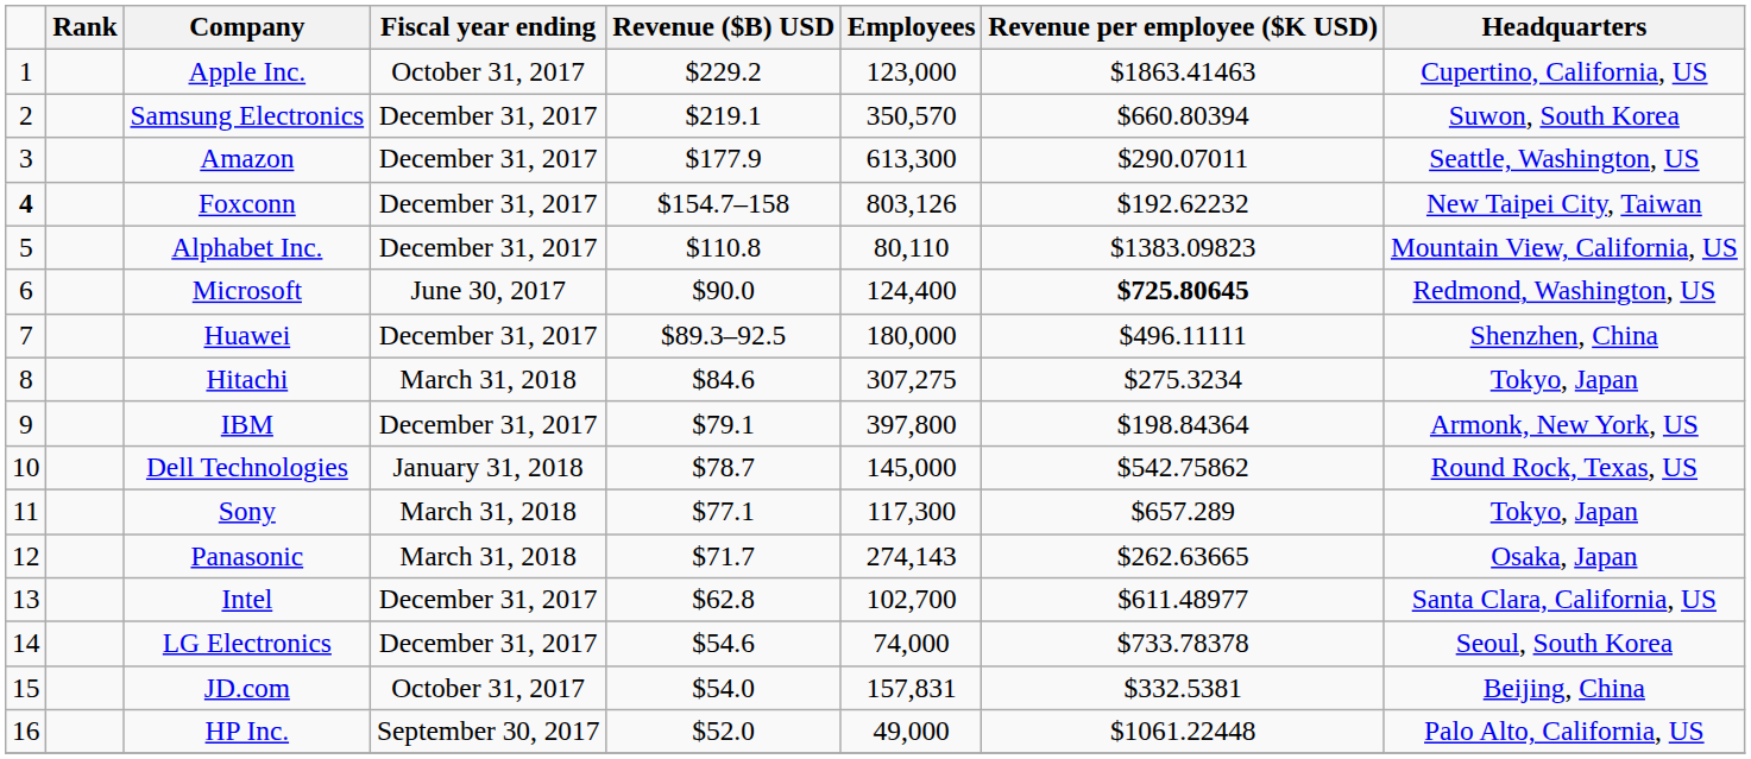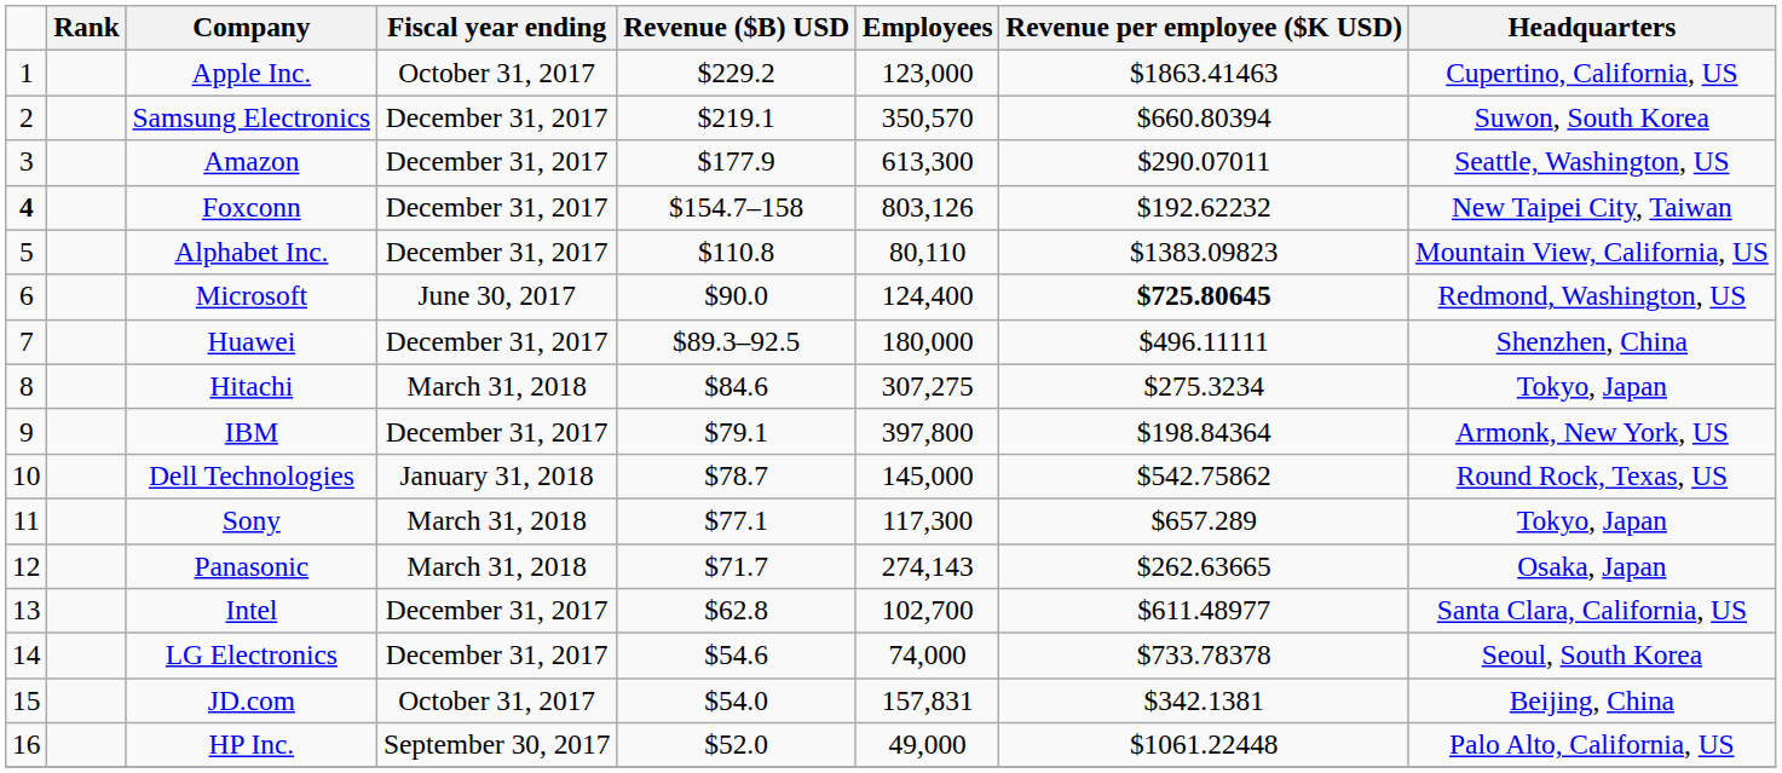 <table class="wikitable sortable plainrowheads" style="text-align:center">
 <tr>
 <td></td>
 <th>Rank</th>
 <th>Company</th>
 <th>Fiscal year ending</th>
 <th>Revenue ($B) USD</th>
 <th>Employees</th>
 <th>Revenue per employee ($K USD)</th>
 <th>Headquarters</th>
 </tr>
 <tr>
 <td>1</td>
 <td></td>
 <td><a href='#'>Apple Inc.</a></td>
 <td>October 31, 2017</td>
 <td>$229.2</td>
 <td>123,000</td>
 <td>$1863.41463</td>
 <td><a href='#'>Cupertino, California</a>, <a href='#'>US</a></td>
 </tr>
 <tr>
 <td>2</td>
 <td></td>
 <td><a href='#'>Samsung Electronics</a></td>
 <td>December 31, 2017</td>
 <td>$219.1</td>
 <td>350,570</td>
 <td>$660.80394</td>
 <td><a href='#'>Suwon</a>, <a href='#'>South Korea</a></td>
 </tr>
 <tr>
 <td>3</td>
 <td></td>
 <td><a href='#'>Amazon</a></td>
 <td>December 31, 2017</td>
 <td>$177.9</td>
 <td>613,300</td>
 <td>$290.07011</td>
 <td><a href='#'>Seattle, Washington</a>, <a href='#'>US</a></td>
 </tr>
 <tr>
 <td><strong>4</strong></td>
 <td></td>
 <td><a href='#'>Foxconn</a></td>
 <td>December 31, 2017</td>
 <td>$154.7–158</td>
 <td>803,126</td>
 <td>$192.62232</td>
 <td><a href='#'>New Taipei City</a>, <a href='#'>Taiwan</a></td>
 </tr>
 <tr>
 <td>5</td>
 <td></td>
 <td><a href='#'>Alphabet Inc.</a></td>
 <td>December 31, 2017</td>
 <td>$110.8</td>
 <td>80,110</td>
 <td>$1383.09823</td>
 <td><a href='#'>Mountain View, California</a>, <a href='#'>US</a></td>
 </tr>
 <tr>
 <td>6</td>
 <td></td>
 <td><a href='#'>Microsoft</a></td>
 <td>June 30, 2017</td>
 <td>$90.0</td>
 <td>124,400</td>
 <td><strong>$725.80645</strong></td>
 <td><a href='#'>Redmond, Washington</a>, <a href='#'>US</a></td>
 </tr>
 <tr>
 <td>7</td>
 <td></td>
 <td><a href='#'>Huawei</a></td>
 <td>December 31, 2017</td>
 <td>$89.3–92.5</td>
 <td>180,000</td>
 <td>$496.11111</td>
 <td><a href='#'>Shenzhen</a>, <a href='#'>China</a></td>
 </tr>
 <tr>
 <td>8</td>
 <td></td>
 <td><a href='#'>Hitachi</a></td>
 <td>March 31, 2018</td>
 <td>$84.6</td>
 <td>307,275</td>
 <td>$275.3234</td>
 <td><a href='#'>Tokyo</a>, <a href='#'>Japan</a></td>
 </tr>
 <tr>
 <td>9</td>
 <td></td>
 <td><a href='#'>IBM</a></td>
 <td>December 31, 2017</td>
 <td>$79.1</td>
 <td>397,800</td>
 <td>$198.84364</td>
 <td><a href='#'>Armonk, New York</a>, <a href='#'>US</a></td>
 </tr>
 <tr>
 <td>10</td>
 <td></td>
 <td><a href='#'>Dell Technologies</a></td>
 <td>January 31, 2018</td>
 <td>$78.7</td>
 <td>145,000</td>
 <td>$542.75862</td>
 <td><a href='#'>Round Rock, Texas</a>, <a href='#'>US</a></td>
 </tr>
 <tr>
 <td>11</td>
 <td></td>
 <td><a href='#'>Sony</a></td>
 <td>March 31, 2018</td>
 <td>$77.1</td>
 <td>117,300</td>
 <td>$657.289</td>
 <td><a href='#'>Tokyo</a>, <a href='#'>Japan</a></td>
 </tr>
 <tr>
 <td>12</td>
 <td></td>
 <td><a href='#'>Panasonic</a></td>
 <td>March 31, 2018</td>
 <td>$71.7</td>
 <td>274,143</td>
 <td>$262.63665</td>
 <td><a href='#'>Osaka</a>, <a href='#'>Japan</a></td>
 </tr>
 <tr>
 <td>13</td>
 <td></td>
 <td><a href='#'>Intel</a></td>
 <td>December 31, 2017</td>
 <td>$62.8</td>
 <td>102,700</td>
 <td>$611.48977</td>
 <td><a href='#'>Santa Clara, California</a>, <a href='#'>US</a></td>
 </tr>
 <tr>
 <td>14</td>
 <td></td>
 <td><a href='#'>LG Electronics</a></td>
 <td>December 31, 2017</td>
 <td>$54.6</td>
 <td>74,000</td>
 <td>$733.78378</td>
 <td><a href='#'>Seoul</a>, <a href='#'>South Korea</a></td>
 </tr>
 <tr>
 <td>15</td>
 <td></td>
 <td><a href='#'>JD.com</a></td>
 <td>October 31, 2017</td>
 <td>$54.0</td>
 <td>157,831</td>
-<td>$332.5381</td>
+<td>$342.1381</td>
 <td><a href='#'>Beijing</a>, <a href='#'>China</a></td>
 </tr>
 <tr>
 <td>16</td>
 <td></td>
 <td><a href='#'>HP Inc.</a></td>
 <td>September 30, 2017</td>
 <td>$52.0</td>
 <td>49,000</td>
 <td>$1061.22448</td>
 <td><a href='#'>Palo Alto, California</a>, <a href='#'>US</a></td>
 </tr>
 <tr>
 </tr>
 </table>
